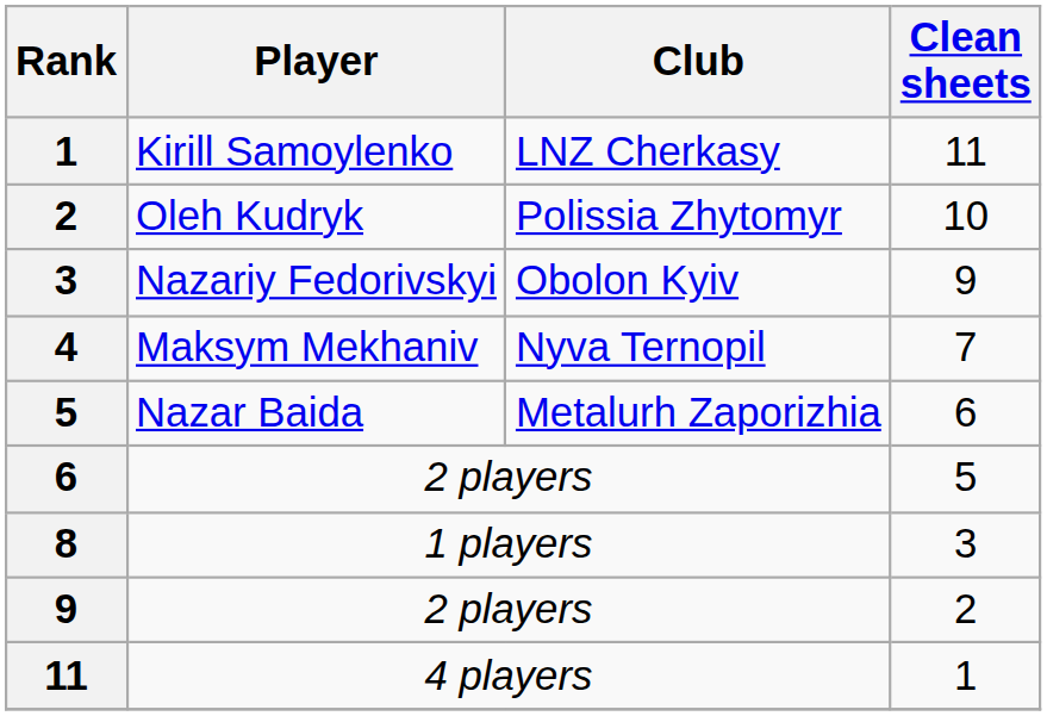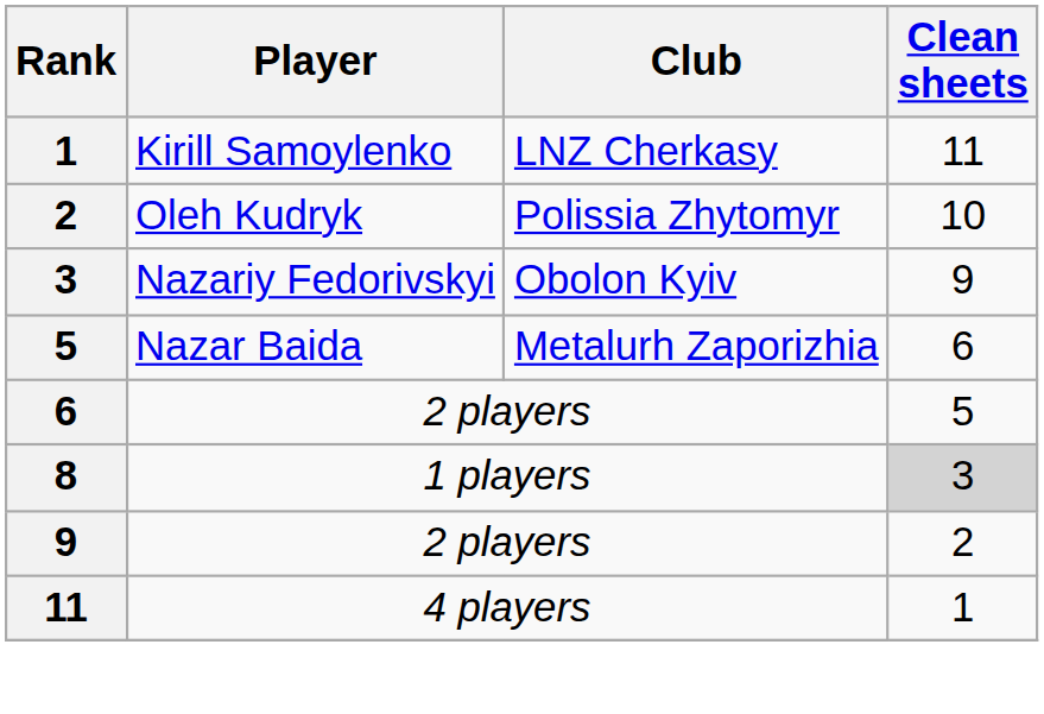 <table class="wikitable" style="text-align:center">
 <tr>
 <th>Rank</th>
 <th>Player</th>
 <th>Club</th>
 <th><a href='#'>Clean<br>sheets</a></th>
 </tr>
 <tr>
 <th rowspan=1>1</th>
 <td align="left"><a href='#'>Kirill Samoylenko</a></td>
 <td align="left"><a href='#'>LNZ Cherkasy</a></td>
 <td rowspan=1>11</td>
 </tr>
 <tr>
 <th rowspan=1>2</th>
 <td align="left"><a href='#'>Oleh Kudryk</a></td>
 <td align="left"><a href='#'>Polissia Zhytomyr</a></td>
 <td rowspan=1>10</td>
 </tr>
 <tr>
 <th rowspan=1>3</th>
 <td align="left"><a href='#'>Nazariy Fedorivskyi</a></td>
 <td align="left"><a href='#'>Obolon Kyiv</a></td>
 <td rowspan=1>9</td>
 </tr>
 <tr>
-<th rowspan=1>4</th>
-<td align="left"><a href='#'>Maksym Mekhaniv</a></td>
-<td align="left"><a href='#'>Nyva Ternopil</a></td>
-<td rowspan=1>7</td>
-</tr>
-<tr>
 <th rowspan=1>5</th>
 <td align="left"><a href='#'>Nazar Baida</a></td>
 <td align="left"><a href='#'>Metalurh Zaporizhia</a></td>
 <td rowspan=1>6</td>
 </tr>
 <tr>
 <th rowspan=1>6</th>
 <td align="center" colspan=2><em>2 players</em></td>
 <td rowspan=1>5</td>
 </tr>
 <tr>
 <th rowspan=1>8</th>
 <td align="center" colspan=2><em>1 players</em></td>
-<td rowspan=1>3</td>
+<td rowspan=1 style="background: lightgrey;">3</td>
 </tr>
 <tr>
 <th rowspan=1>9</th>
 <td align="center" colspan=2><em>2 players</em></td>
 <td rowspan=1>2</td>
 </tr>
 <tr>
 <th rowspan=1>11</th>
 <td align="center" colspan=2><em>4 players</em></td>
 <td rowspan=1>1</td>
 </tr>
 <tr>
 </tr>
 </table>
